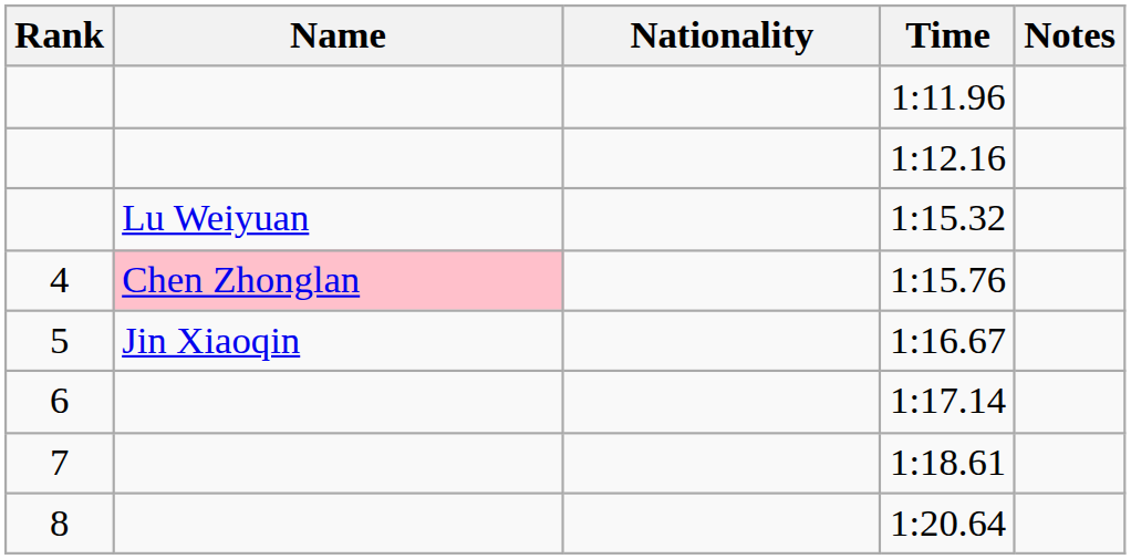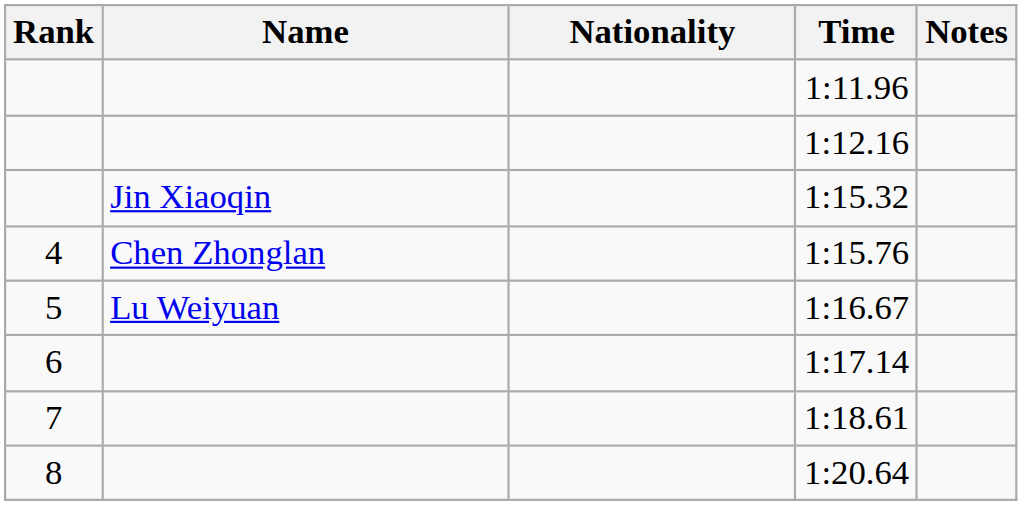 <table class="wikitable sortable" style="text-align:center">
 <tr>
 <th>Rank</th>
 <th style="width:180px">Name</th>
 <th style="width:125px">Nationality</th>
 <th>Time</th>
 <th>Notes</th>
 </tr>
 <tr>
 <td></td>
 <td style="text-align:left;"></td>
 <td style="text-align:left;"></td>
 <td>1:11.96</td>
 <td></td>
 </tr>
 <tr>
 <td></td>
 <td style="text-align:left;"></td>
 <td style="text-align:left;"></td>
 <td>1:12.16</td>
 <td></td>
 </tr>
 <tr>
 <td></td>
-<td style="text-align:left;"><a href='#'>Lu Weiyuan</a></td>
+<td style="text-align:left;"><a href='#'>Jin Xiaoqin</a></td>
 <td style="text-align:left;"></td>
 <td>1:15.32</td>
 <td></td>
 </tr>
 <tr>
 <td>4</td>
-<td style="background: pink; text-align:left;"><a href='#'>Chen Zhonglan</a></td>
+<td style="text-align:left;"><a href='#'>Chen Zhonglan</a></td>
 <td style="text-align:left;"></td>
 <td>1:15.76</td>
 <td></td>
 </tr>
 <tr>
 <td>5</td>
-<td style="text-align:left;"><a href='#'>Jin Xiaoqin</a></td>
+<td style="text-align:left;"><a href='#'>Lu Weiyuan</a></td>
 <td style="text-align:left;"></td>
 <td>1:16.67</td>
 <td></td>
 </tr>
 <tr>
 <td>6</td>
 <td style="text-align:left;"></td>
 <td style="text-align:left;"></td>
 <td>1:17.14</td>
 <td></td>
 </tr>
 <tr>
 <td>7</td>
 <td style="text-align:left;"></td>
 <td style="text-align:left;"></td>
 <td>1:18.61</td>
 <td></td>
 </tr>
 <tr>
 <td>8</td>
 <td style="text-align:left;"></td>
 <td style="text-align:left;"></td>
 <td>1:20.64</td>
 <td></td>
 </tr>
 </table>
